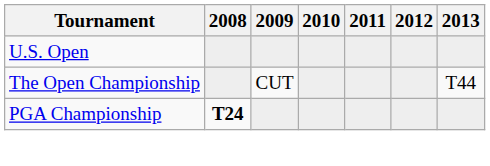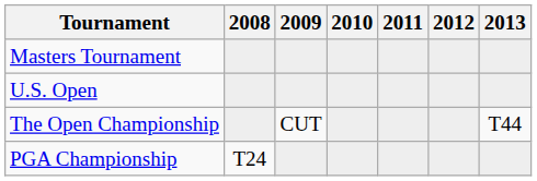 <table class="wikitable" style="font-size:95%;text-align:center;">
 <tr>
 <th>Tournament</th>
 <th>2008</th>
 <th>2009</th>
 <th>2010</th>
 <th>2011</th>
 <th>2012</th>
 <th>2013</th>
+</tr>
+<tr>
+<td align=left><a href='#'>Masters Tournament</a></td>
+<td style="background:#eeeeee;"></td>
+<td style="background:#eeeeee;"></td>
+<td style="background:#eeeeee;"></td>
+<td style="background:#eeeeee;"></td>
+<td style="background:#eeeeee;"></td>
+<td style="background:#eeeeee;"></td>
 </tr>
 <tr>
 <td align=left><a href='#'>U.S. Open</a></td>
 <td style="background:#eeeeee;"></td>
 <td style="background:#eeeeee;"></td>
 <td style="background:#eeeeee;"></td>
 <td style="background:#eeeeee;"></td>
 <td style="background:#eeeeee;"></td>
 <td style="background:#eeeeee;"></td>
 </tr>
 <tr>
 <td align=left><a href='#'>The Open Championship</a></td>
 <td style="background:#eeeeee;"></td>
 <td>CUT</td>
 <td style="background:#eeeeee;"></td>
 <td style="background:#eeeeee;"></td>
 <td style="background:#eeeeee;"></td>
 <td>T44</td>
 </tr>
 <tr>
 <td align=left><a href='#'>PGA Championship</a></td>
-<td><strong>T24</strong></td>
+<td>T24</td>
 <td style="background:#eeeeee;"></td>
 <td style="background:#eeeeee;"></td>
 <td style="background:#eeeeee;"></td>
 <td style="background:#eeeeee;"></td>
 <td style="background:#eeeeee;"></td>
 </tr>
 </table>
